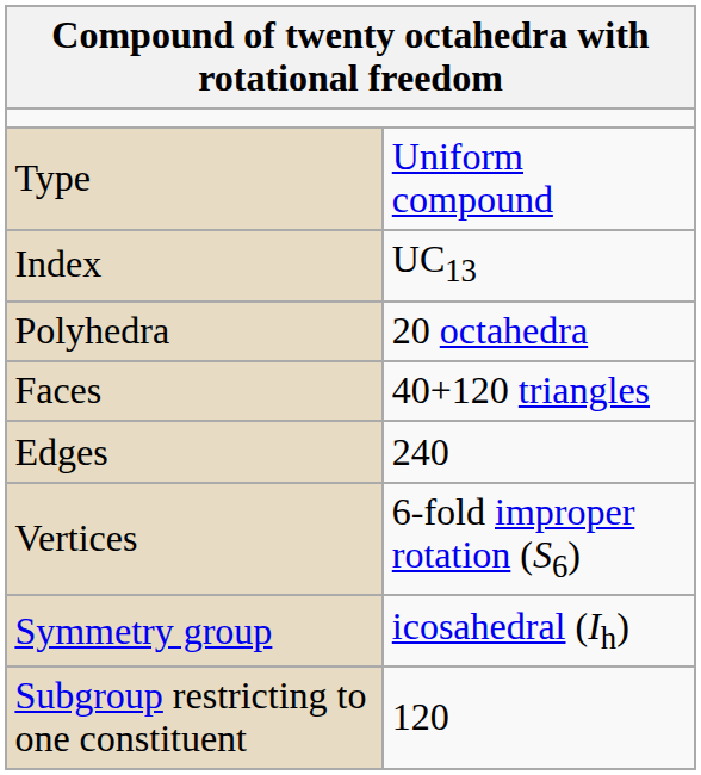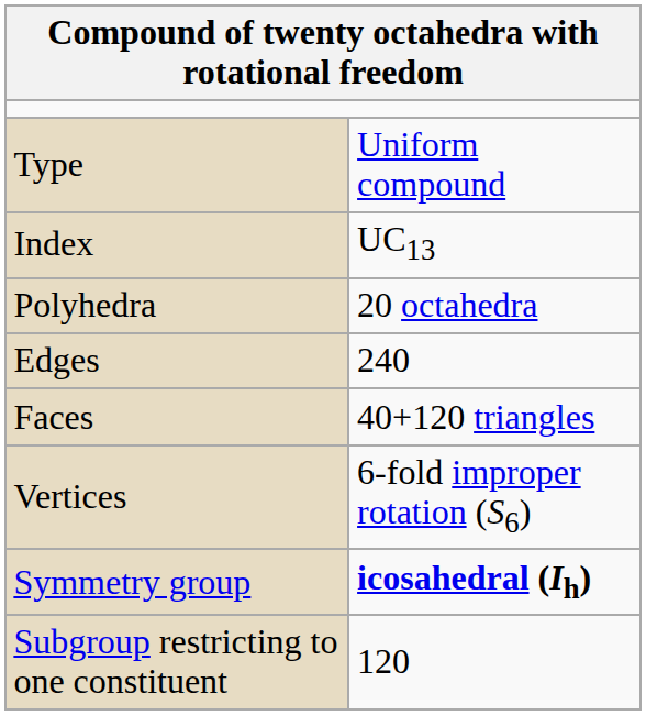 <table class=wikitable style="float:right; margin-left:8px; width:290px">
 <tr>
 <th bgcolor=#e7dcc3 colspan=2>Compound of twenty octahedra with rotational freedom</th>
 </tr>
 <tr>
 <td align=center colspan=2></td>
 </tr>
 <tr>
 <td bgcolor=#e7dcc3>Type</td>
 <td><a href='#'>Uniform compound</a></td>
 </tr>
 <tr>
 <td bgcolor=#e7dcc3>Index</td>
 <td>UC<sub>13</sub></td>
 </tr>
 <tr>
 <td bgcolor=#e7dcc3>Polyhedra</td>
 <td>20 <a href='#'>octahedra</a></td>
 </tr>
 <tr>
+<td bgcolor=#e7dcc3>Edges</td>
+<td>240</td>
+</tr>
+<tr>
 <td bgcolor=#e7dcc3>Faces</td>
 <td>40+120 <a href='#'>triangles</a></td>
-</tr>
-<tr>
-<td bgcolor=#e7dcc3>Edges</td>
-<td>240</td>
 </tr>
 <tr>
 <td bgcolor=#e7dcc3>Vertices</td>
 <td>6-fold <a href='#'>improper rotation</a> (<em>S</em><sub>6</sub>)</td>
 </tr>
 <tr>
 <td bgcolor=#e7dcc3><a href='#'>Symmetry group</a></td>
-<td><a href='#'>icosahedral</a> (<em>I</em><sub>h</sub>)</td>
+<td><strong><a href='#'>icosahedral</a> (<em>I</em><sub>h</sub>)</strong></td>
 </tr>
 <tr>
 <td bgcolor=#e7dcc3><a href='#'>Subgroup</a> restricting to one constituent</td>
 <td>120</td>
 </tr>
 </table>
